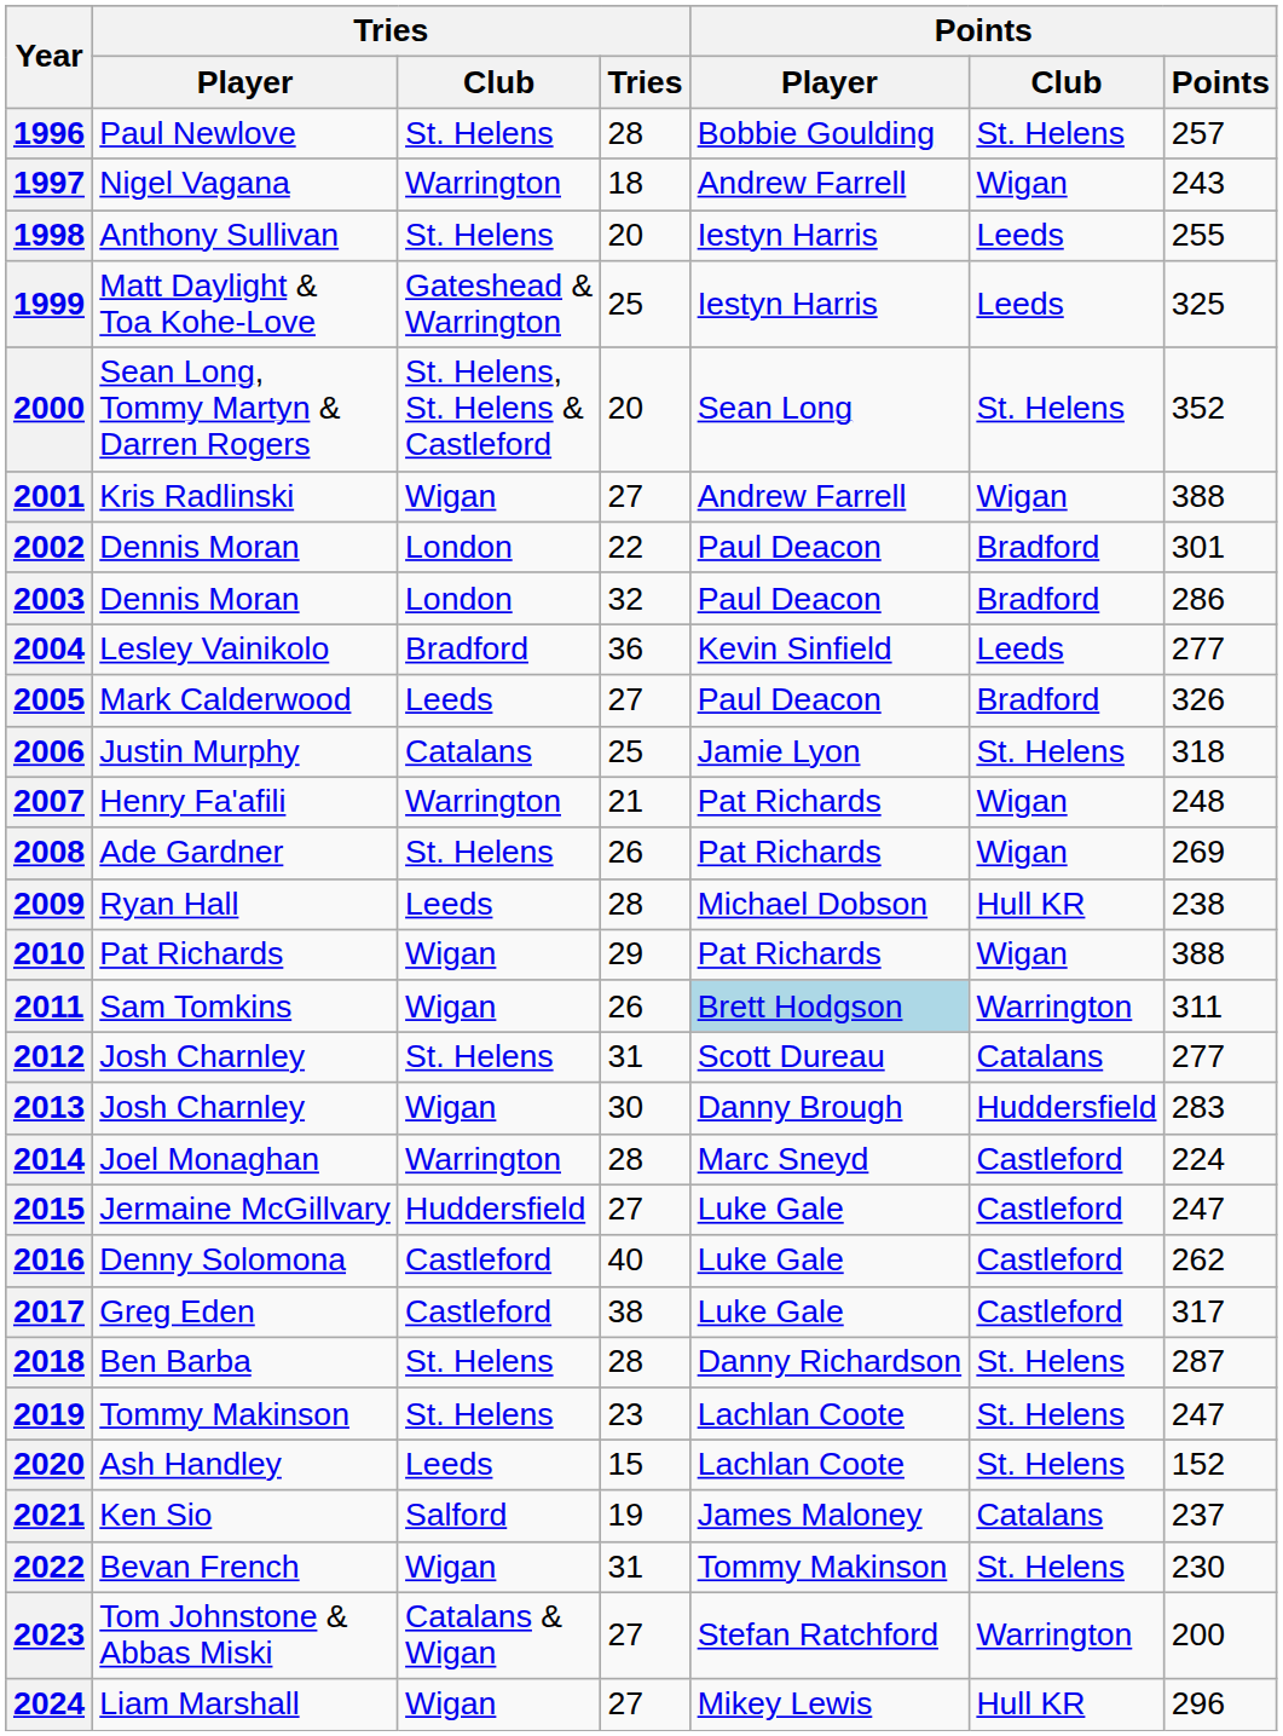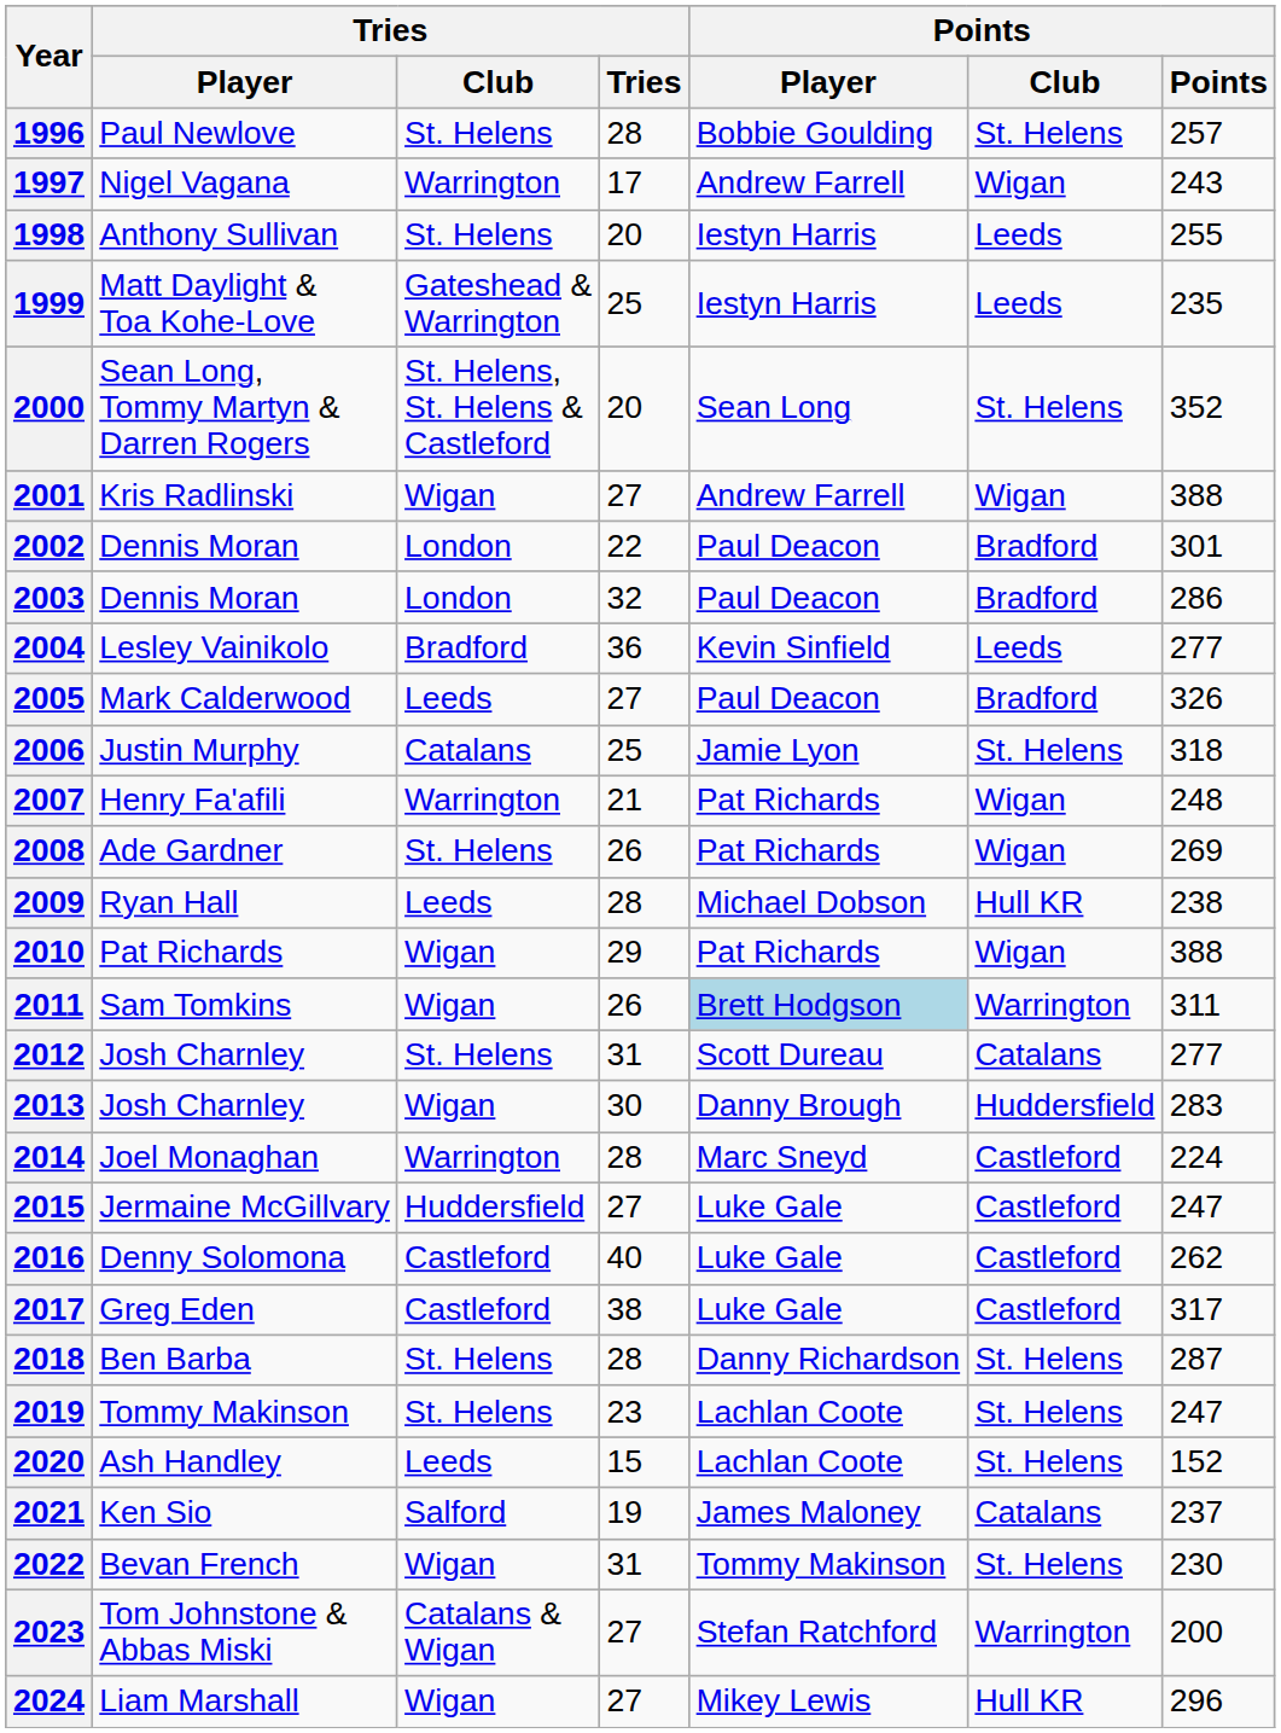 <table class="wikitable sortable" style="text-align:left;">
 <tr>
 <th rowspan="2">Year</th>
 <th colspan="3" scope="col">Tries</th>
 <th colspan="3">Points</th>
 </tr>
 <tr>
 <th>Player</th>
 <th>Club</th>
 <th>Tries</th>
 <th>Player</th>
 <th>Club</th>
 <th>Points</th>
 </tr>
 <tr>
 <th><a href='#'>1996</a></th>
 <td><a href='#'>Paul Newlove</a></td>
 <td> <a href='#'>St. Helens</a></td>
 <td>28</td>
 <td><a href='#'>Bobbie Goulding</a></td>
 <td> <a href='#'>St. Helens</a></td>
 <td>257</td>
 </tr>
 <tr>
 <th><a href='#'>1997</a></th>
 <td><a href='#'>Nigel Vagana</a></td>
 <td> <a href='#'>Warrington</a></td>
-<td>18</td>
+<td>17</td>
 <td><a href='#'>Andrew Farrell</a></td>
 <td> <a href='#'>Wigan</a></td>
 <td>243</td>
 </tr>
 <tr>
 <th><a href='#'>1998</a></th>
 <td><a href='#'>Anthony Sullivan</a></td>
 <td> <a href='#'>St. Helens</a></td>
 <td>20</td>
 <td><a href='#'>Iestyn Harris</a></td>
 <td> <a href='#'>Leeds</a></td>
 <td>255</td>
 </tr>
 <tr>
 <th><a href='#'>1999</a></th>
 <td><a href='#'>Matt Daylight</a> & <br> <a href='#'>Toa Kohe-Love</a></td>
 <td> <a href='#'>Gateshead</a> & <br>  <a href='#'>Warrington</a></td>
 <td>25</td>
 <td><a href='#'>Iestyn Harris</a></td>
 <td> <a href='#'>Leeds</a></td>
-<td>325</td>
+<td>235</td>
 </tr>
 <tr>
 <th><a href='#'>2000</a></th>
 <td><a href='#'>Sean Long</a>, <br> <a href='#'>Tommy Martyn</a> & <br> <a href='#'>Darren Rogers</a></td>
 <td> <a href='#'>St. Helens</a>, <br>  <a href='#'>St. Helens</a> & <br>  <a href='#'>Castleford</a></td>
 <td>20</td>
 <td><a href='#'>Sean Long</a></td>
 <td> <a href='#'>St. Helens</a></td>
 <td>352</td>
 </tr>
 <tr>
 <th><a href='#'>2001</a></th>
 <td><a href='#'>Kris Radlinski</a></td>
 <td> <a href='#'>Wigan</a></td>
 <td>27</td>
 <td><a href='#'>Andrew Farrell</a></td>
 <td> <a href='#'>Wigan</a></td>
 <td>388</td>
 </tr>
 <tr>
 <th><a href='#'>2002</a></th>
 <td><a href='#'>Dennis Moran</a></td>
 <td> <a href='#'>London</a></td>
 <td>22</td>
 <td><a href='#'>Paul Deacon</a></td>
 <td> <a href='#'>Bradford</a></td>
 <td>301</td>
 </tr>
 <tr>
 <th><a href='#'>2003</a></th>
 <td><a href='#'>Dennis Moran</a></td>
 <td> <a href='#'>London</a></td>
 <td>32</td>
 <td><a href='#'>Paul Deacon</a></td>
 <td> <a href='#'>Bradford</a></td>
 <td>286</td>
 </tr>
 <tr>
 <th><a href='#'>2004</a></th>
 <td><a href='#'>Lesley Vainikolo</a></td>
 <td> <a href='#'>Bradford</a></td>
 <td>36</td>
 <td><a href='#'>Kevin Sinfield</a></td>
 <td> <a href='#'>Leeds</a></td>
 <td>277</td>
 </tr>
 <tr>
 <th><a href='#'>2005</a></th>
 <td><a href='#'>Mark Calderwood</a></td>
 <td> <a href='#'>Leeds</a></td>
 <td>27</td>
 <td><a href='#'>Paul Deacon</a></td>
 <td> <a href='#'>Bradford</a></td>
 <td>326</td>
 </tr>
 <tr>
 <th><a href='#'>2006</a></th>
 <td><a href='#'>Justin Murphy</a></td>
 <td> <a href='#'>Catalans</a></td>
 <td>25</td>
 <td><a href='#'>Jamie Lyon</a></td>
 <td> <a href='#'>St. Helens</a></td>
 <td>318</td>
 </tr>
 <tr>
 <th><a href='#'>2007</a></th>
 <td><a href='#'>Henry Fa'afili</a></td>
 <td> <a href='#'>Warrington</a></td>
 <td>21</td>
 <td><a href='#'>Pat Richards</a></td>
 <td> <a href='#'>Wigan</a></td>
 <td>248</td>
 </tr>
 <tr>
 <th><a href='#'>2008</a></th>
 <td><a href='#'>Ade Gardner</a></td>
 <td> <a href='#'>St. Helens</a></td>
 <td>26</td>
 <td><a href='#'>Pat Richards</a></td>
 <td> <a href='#'>Wigan</a></td>
 <td>269</td>
 </tr>
 <tr>
 <th><a href='#'>2009</a></th>
 <td><a href='#'>Ryan Hall</a></td>
 <td> <a href='#'>Leeds</a></td>
 <td>28</td>
 <td><a href='#'>Michael Dobson</a></td>
 <td> <a href='#'>Hull KR</a></td>
 <td>238</td>
 </tr>
 <tr>
 <th><a href='#'>2010</a></th>
 <td><a href='#'>Pat Richards</a></td>
 <td> <a href='#'>Wigan</a></td>
 <td>29</td>
 <td><a href='#'>Pat Richards</a></td>
 <td> <a href='#'>Wigan</a></td>
 <td>388</td>
 </tr>
 <tr>
 <th><a href='#'>2011</a></th>
 <td><a href='#'>Sam Tomkins</a></td>
 <td> <a href='#'>Wigan</a></td>
 <td>26</td>
 <td style="background: lightblue;"><a href='#'>Brett Hodgson</a></td>
 <td> <a href='#'>Warrington</a></td>
 <td>311</td>
 </tr>
 <tr>
 <th><a href='#'>2012</a></th>
 <td><a href='#'>Josh Charnley</a></td>
 <td> <a href='#'>St. Helens</a></td>
 <td>31</td>
 <td><a href='#'>Scott Dureau</a></td>
 <td> <a href='#'>Catalans</a></td>
 <td>277</td>
 </tr>
 <tr>
 <th><a href='#'>2013</a></th>
 <td><a href='#'>Josh Charnley</a></td>
 <td> <a href='#'>Wigan</a></td>
 <td>30</td>
 <td><a href='#'>Danny Brough</a></td>
 <td> <a href='#'>Huddersfield</a></td>
 <td>283</td>
 </tr>
 <tr>
 <th><a href='#'>2014</a></th>
 <td><a href='#'>Joel Monaghan</a></td>
 <td> <a href='#'>Warrington</a></td>
 <td>28</td>
 <td><a href='#'>Marc Sneyd</a></td>
 <td> <a href='#'>Castleford</a></td>
 <td>224</td>
 </tr>
 <tr>
 <th><a href='#'>2015</a></th>
 <td><a href='#'>Jermaine McGillvary</a></td>
 <td> <a href='#'>Huddersfield</a></td>
 <td>27</td>
 <td><a href='#'>Luke Gale</a></td>
 <td> <a href='#'>Castleford</a></td>
 <td>247</td>
 </tr>
 <tr>
 <th><a href='#'>2016</a></th>
 <td><a href='#'>Denny Solomona</a></td>
 <td> <a href='#'>Castleford</a></td>
 <td>40</td>
 <td><a href='#'>Luke Gale</a></td>
 <td> <a href='#'>Castleford</a></td>
 <td>262</td>
 </tr>
 <tr>
 <th><a href='#'>2017</a></th>
 <td><a href='#'>Greg Eden</a></td>
 <td> <a href='#'>Castleford</a></td>
 <td>38</td>
 <td><a href='#'>Luke Gale</a></td>
 <td> <a href='#'>Castleford</a></td>
 <td>317</td>
 </tr>
 <tr>
 <th><a href='#'>2018</a></th>
 <td><a href='#'>Ben Barba</a></td>
 <td> <a href='#'>St. Helens</a></td>
 <td>28</td>
 <td><a href='#'>Danny Richardson</a></td>
 <td> <a href='#'>St. Helens</a></td>
 <td>287</td>
 </tr>
 <tr>
 <th><a href='#'>2019</a></th>
 <td><a href='#'>Tommy Makinson</a></td>
 <td> <a href='#'>St. Helens</a></td>
 <td>23</td>
 <td><a href='#'>Lachlan Coote</a></td>
 <td> <a href='#'>St. Helens</a></td>
 <td>247</td>
 </tr>
 <tr>
 <th><a href='#'>2020</a></th>
 <td><a href='#'>Ash Handley</a></td>
 <td> <a href='#'>Leeds</a></td>
 <td>15</td>
 <td><a href='#'>Lachlan Coote</a></td>
 <td> <a href='#'>St. Helens</a></td>
 <td>152</td>
 </tr>
 <tr>
 <th><a href='#'>2021</a></th>
 <td><a href='#'>Ken Sio</a></td>
 <td> <a href='#'>Salford</a></td>
 <td>19</td>
 <td><a href='#'>James Maloney</a></td>
 <td> <a href='#'>Catalans</a></td>
 <td>237</td>
 </tr>
 <tr>
 <th><a href='#'>2022</a></th>
 <td><a href='#'>Bevan French</a></td>
 <td> <a href='#'>Wigan</a></td>
 <td>31</td>
 <td><a href='#'>Tommy Makinson</a></td>
 <td> <a href='#'>St. Helens</a></td>
 <td>230</td>
 </tr>
 <tr>
 <th><a href='#'>2023</a></th>
 <td><a href='#'>Tom Johnstone</a> & <br> <a href='#'>Abbas Miski</a></td>
 <td> <a href='#'>Catalans</a> & <br>  <a href='#'>Wigan</a></td>
 <td>27</td>
 <td><a href='#'>Stefan Ratchford</a></td>
 <td> <a href='#'>Warrington</a></td>
 <td>200</td>
 </tr>
 <tr>
 <th><a href='#'>2024</a></th>
 <td><a href='#'>Liam Marshall</a></td>
 <td> <a href='#'>Wigan</a></td>
 <td>27</td>
 <td><a href='#'>Mikey Lewis</a></td>
 <td> <a href='#'>Hull KR</a></td>
 <td>296</td>
 </tr>
 </table>
